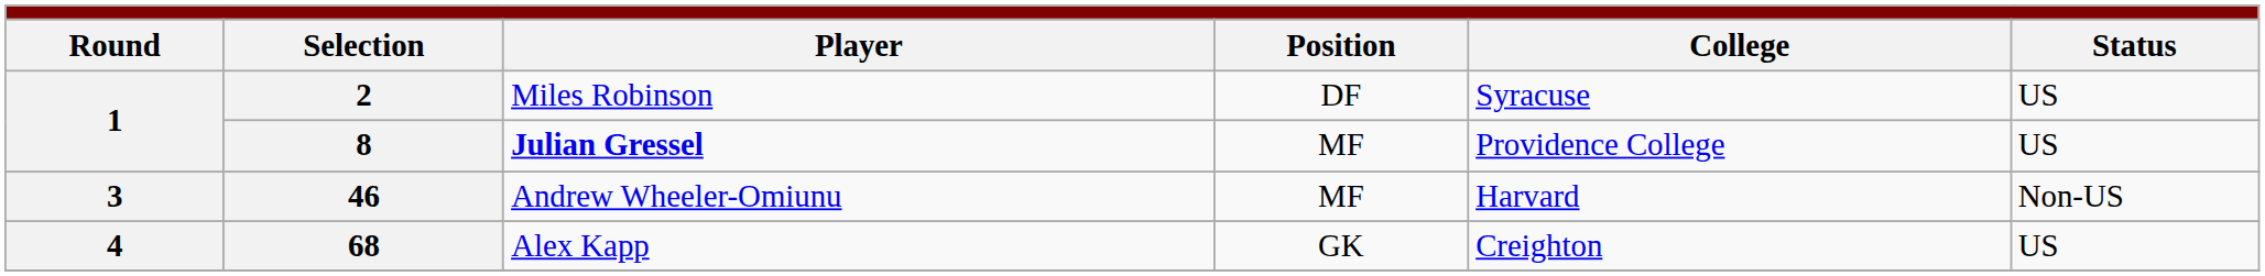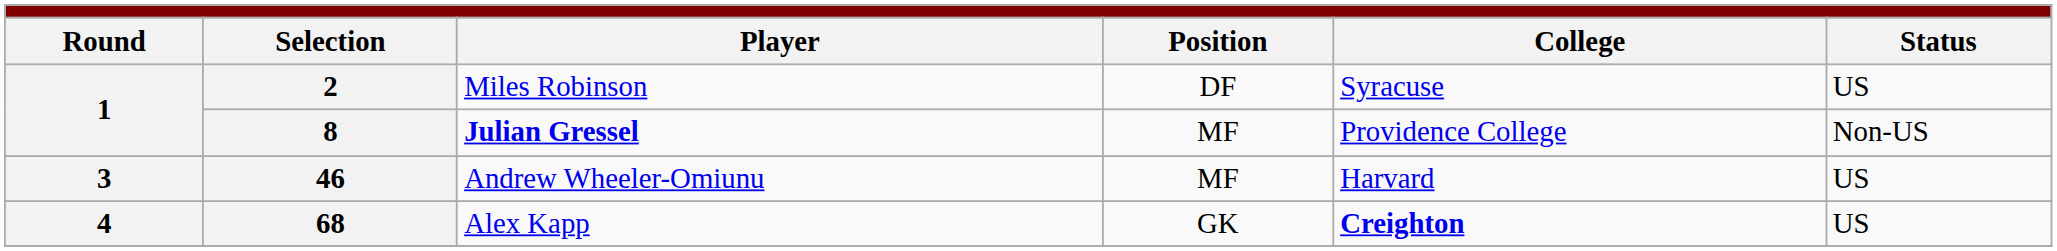 <table class="wikitable sortable" style="width:90%; text-align:center; font-size:100%; text-align:left">
 <tr style="border-spacing: 2px; border: 2px white;">
 <td colspan="6" bgcolor="#80000a;" color="#fff;" border="#E32526" align="center"><strong></strong></td>
 </tr>
 <tr>
 <th>Round</th>
 <th>Selection</th>
 <th>Player</th>
 <th>Position</th>
 <th>College</th>
 <th>Status</th>
 </tr>
 <tr>
 <th rowspan="2">1</th>
 <th>2</th>
 <td> <a href='#'>Miles Robinson</a></td>
 <td align=center>DF</td>
 <td><a href='#'>Syracuse</a></td>
 <td>US</td>
 </tr>
 <tr>
 <th>8</th>
 <td><strong> <a href='#'>Julian Gressel</a></strong></td>
 <td align=center>MF</td>
 <td><a href='#'>Providence College</a></td>
-<td>US</td>
+<td>Non-US</td>
 </tr>
 <tr>
 <th>3</th>
 <th>46</th>
 <td> <a href='#'>Andrew Wheeler-Omiunu</a></td>
 <td align=center>MF</td>
 <td><a href='#'>Harvard</a></td>
-<td>Non-US</td>
+<td>US</td>
 </tr>
 <tr>
 <th>4</th>
 <th>68</th>
 <td> <a href='#'>Alex Kapp</a></td>
 <td align=center>GK</td>
-<td><a href='#'>Creighton</a></td>
+<td><strong><a href='#'>Creighton</a></strong></td>
 <td>US</td>
 </tr>
 <tr>
 </tr>
 </table>
